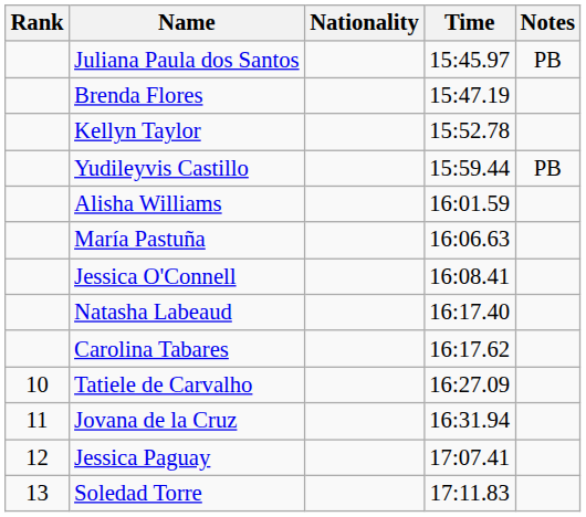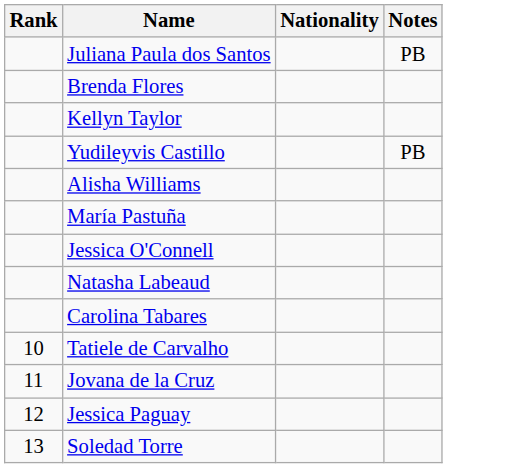 <table class="wikitable sortable" style="text-align:center">
 <tr>
 <th>Rank</th>
 <th>Name</th>
 <th>Nationality</th>
-<th>Time</th>
 <th>Notes</th>
 </tr>
 <tr>
 <td></td>
 <td align=left><a href='#'>Juliana Paula dos Santos</a></td>
 <td align=left></td>
-<td>15:45.97</td>
 <td>PB</td>
 </tr>
 <tr>
 <td></td>
 <td align=left><a href='#'>Brenda Flores</a></td>
 <td align=left></td>
-<td>15:47.19</td>
 <td></td>
 </tr>
 <tr>
 <td></td>
 <td align=left><a href='#'>Kellyn Taylor</a></td>
 <td align=left></td>
-<td>15:52.78</td>
 <td></td>
 </tr>
 <tr>
 <td></td>
 <td align=left><a href='#'>Yudileyvis Castillo</a></td>
 <td align=left></td>
-<td>15:59.44</td>
 <td>PB</td>
 </tr>
 <tr>
 <td></td>
 <td align=left><a href='#'>Alisha Williams</a></td>
 <td align=left></td>
-<td>16:01.59</td>
 <td></td>
 </tr>
 <tr>
 <td></td>
 <td align=left><a href='#'>María Pastuña</a></td>
 <td align=left></td>
-<td>16:06.63</td>
 <td></td>
 </tr>
 <tr>
 <td></td>
 <td align=left><a href='#'>Jessica O'Connell</a></td>
 <td align=left></td>
-<td>16:08.41</td>
 <td></td>
 </tr>
 <tr>
 <td></td>
 <td align=left><a href='#'>Natasha Labeaud</a></td>
 <td align=left></td>
-<td>16:17.40</td>
 <td></td>
 </tr>
 <tr>
 <td></td>
 <td align=left><a href='#'>Carolina Tabares</a></td>
 <td align=left></td>
-<td>16:17.62</td>
 <td></td>
 </tr>
 <tr>
 <td>10</td>
 <td align=left><a href='#'>Tatiele de Carvalho</a></td>
 <td align=left></td>
-<td>16:27.09</td>
 <td></td>
 </tr>
 <tr>
 <td>11</td>
 <td align=left><a href='#'>Jovana de la Cruz</a></td>
 <td align=left></td>
-<td>16:31.94</td>
 <td></td>
 </tr>
 <tr>
 <td>12</td>
 <td align=left><a href='#'>Jessica Paguay</a></td>
 <td align=left></td>
-<td>17:07.41</td>
 <td></td>
 </tr>
 <tr>
 <td>13</td>
 <td align=left><a href='#'>Soledad Torre</a></td>
 <td align=left></td>
-<td>17:11.83</td>
 <td></td>
 </tr>
 </table>
